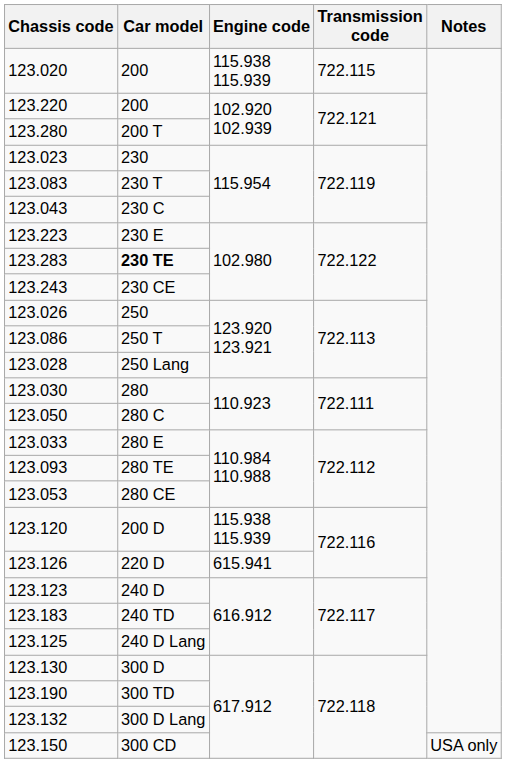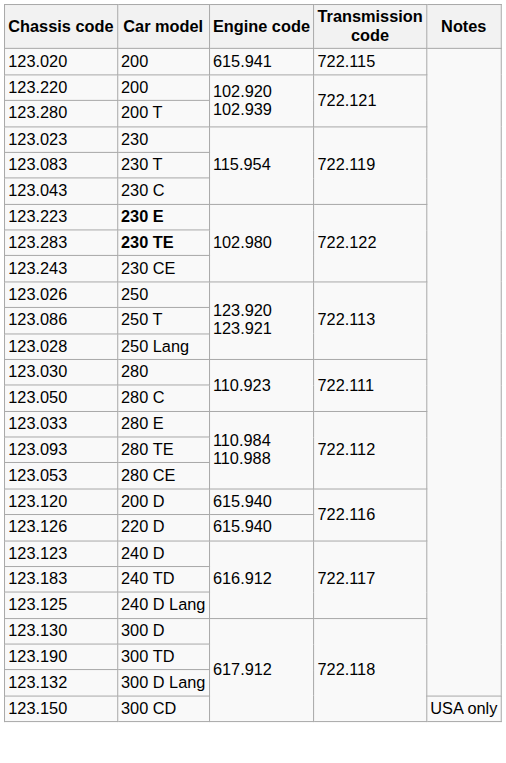 <table class="wikitable collapsible collapsed">
 <tr>
 <th>Chassis code</th>
 <th>Car model</th>
 <th>Engine code</th>
 <th>Transmission<br>code</th>
 <th>Notes</th>
 </tr>
 <tr>
 <td>123.020</td>
 <td>200</td>
-<td>115.938<br>115.939</td>
+<td>615.941</td>
 <td>722.115</td>
 </tr>
 <tr>
 <td>123.220</td>
 <td>200</td>
 <td rowspan="2">102.920<br>102.939</td>
 <td rowspan="2">722.121</td>
 </tr>
 <tr>
 <td>123.280</td>
 <td>200 T</td>
 </tr>
 <tr>
 <td>123.023</td>
 <td>230</td>
 <td rowspan="3">115.954</td>
 <td rowspan="3">722.119</td>
 </tr>
 <tr>
 <td>123.083</td>
 <td>230 T</td>
 </tr>
 <tr>
 <td>123.043</td>
 <td>230 C</td>
 </tr>
 <tr>
 <td>123.223</td>
-<td>230 E</td>
+<td><strong>230 E</strong></td>
 <td rowspan="3">102.980</td>
 <td rowspan="3">722.122</td>
 </tr>
 <tr>
 <td>123.283</td>
 <td><strong>230 TE</strong></td>
 </tr>
 <tr>
 <td>123.243</td>
 <td>230 CE</td>
 </tr>
 <tr>
 <td>123.026</td>
 <td>250</td>
 <td rowspan="3">123.920<br>123.921</td>
 <td rowspan="3">722.113</td>
 </tr>
 <tr>
 <td>123.086</td>
 <td>250 T</td>
 </tr>
 <tr>
 <td>123.028</td>
 <td>250 Lang</td>
 </tr>
 <tr>
 <td>123.030</td>
 <td>280</td>
 <td rowspan="2">110.923</td>
 <td rowspan="2">722.111</td>
 </tr>
 <tr>
 <td>123.050</td>
 <td>280 C</td>
 </tr>
 <tr>
 <td>123.033</td>
 <td>280 E</td>
 <td rowspan="3">110.984<br>110.988</td>
 <td rowspan="3">722.112</td>
 </tr>
 <tr>
 <td>123.093</td>
 <td>280 TE</td>
 </tr>
 <tr>
 <td>123.053</td>
 <td>280 CE</td>
 </tr>
 <tr>
 <td>123.120</td>
 <td>200 D</td>
-<td>115.938<br>115.939</td>
+<td>615.940</td>
 <td rowspan="2">722.116</td>
 </tr>
 <tr>
 <td>123.126</td>
 <td>220 D</td>
-<td>615.941</td>
+<td>615.940</td>
 </tr>
 <tr>
 <td>123.123</td>
 <td>240 D</td>
 <td rowspan="3">616.912</td>
 <td rowspan="3">722.117</td>
 </tr>
 <tr>
 <td>123.183</td>
 <td>240 TD</td>
 </tr>
 <tr>
 <td>123.125</td>
 <td>240 D Lang</td>
 </tr>
 <tr>
 <td>123.130</td>
 <td>300 D</td>
 <td rowspan="4">617.912</td>
 <td rowspan="4">722.118</td>
 </tr>
 <tr>
 <td>123.190</td>
 <td>300 TD</td>
 </tr>
 <tr>
 <td>123.132</td>
 <td>300 D Lang</td>
 </tr>
 <tr>
 <td>123.150</td>
 <td>300 CD</td>
 <td>USA only</td>
 </tr>
 </table>
